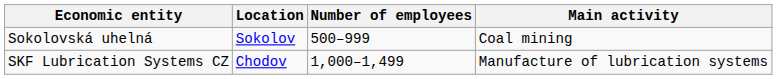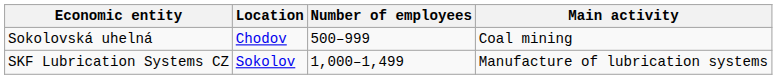 <table class="wikitable sortable">
 <tr>
 <th>Economic entity</th>
 <th>Location</th>
 <th>Number of employees</th>
 <th>Main activity</th>
 </tr>
 <tr>
 <td>Sokolovská uhelná</td>
-<td><a href='#'>Sokolov</a></td>
+<td><a href='#'>Chodov</a></td>
 <td>500–999</td>
 <td>Coal mining</td>
 </tr>
 <tr>
 <td>SKF Lubrication Systems CZ</td>
-<td><a href='#'>Chodov</a></td>
+<td><a href='#'>Sokolov</a></td>
 <td>1,000–1,499</td>
 <td>Manufacture of lubrication systems</td>
 </tr>
 </table>
